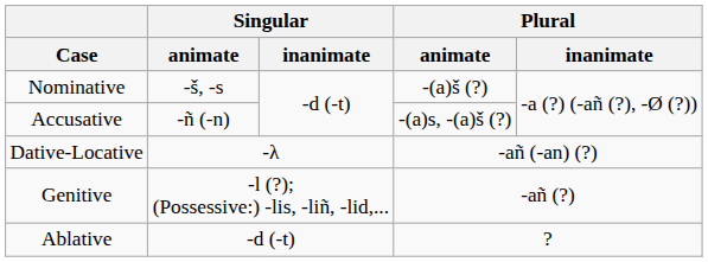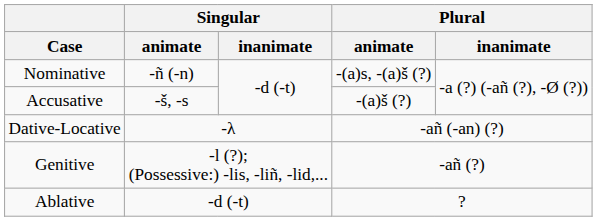 <table class="wikitable" style="text-align:center;">
 <tr>
 <th></th>
 <th colspan="2">Singular</th>
 <th colspan="2">Plural</th>
 </tr>
 <tr>
 <th>Case</th>
 <th>animate</th>
 <th>inanimate</th>
 <th>animate</th>
 <th>inanimate</th>
 </tr>
 <tr>
 <td>Nominative</td>
-<td>-š, -s</td>
+<td>-ñ (-n)</td>
 <td rowspan="2">-d (-t)</td>
-<td>-(a)š (?)</td>
+<td>-(a)s, -(a)š (?)</td>
 <td rowspan="2">-a (?) (-añ (?), -Ø (?))</td>
 </tr>
 <tr>
 <td>Accusative</td>
-<td>-ñ (-n)</td>
-<td>-(a)s, -(a)š (?)</td>
+<td>-š, -s</td>
+<td>-(a)š (?)</td>
 </tr>
 <tr>
 <td>Dative-Locative</td>
 <td colspan="2">-λ</td>
 <td colspan="2">-añ (-an) (?)</td>
 </tr>
 <tr>
 <td>Genitive</td>
 <td colspan="2">-l (?);<br>(Possessive:) -lis, -liñ, -lid,...</td>
 <td colspan="2">-añ (?)</td>
 </tr>
 <tr>
 <td>Ablative</td>
 <td colspan="2">-d (-t)</td>
 <td colspan="2">?</td>
 </tr>
 </table>
